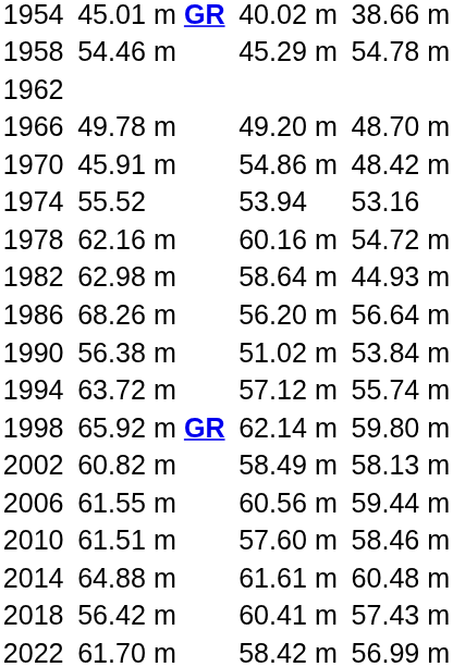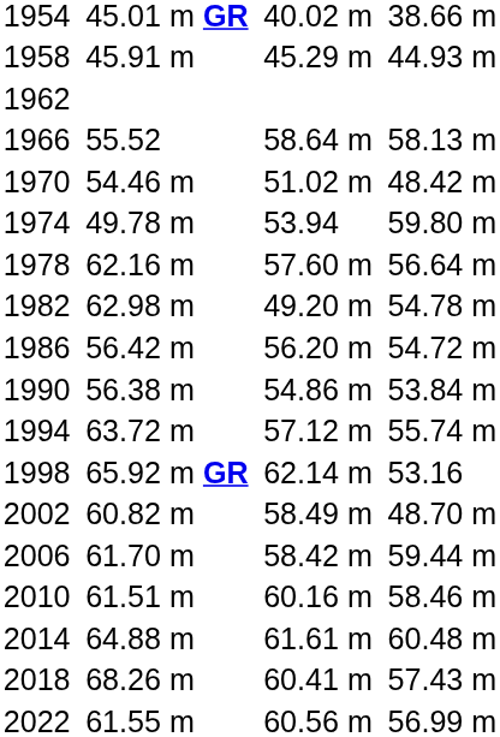 <table>
 <tr>
 <td>1954</td>
 <td></td>
 <td>45.01 m <strong><a href='#'>GR</a></strong></td>
 <td></td>
 <td>40.02 m</td>
 <td></td>
 <td>38.66 m</td>
 </tr>
 <tr>
 <td>1958</td>
 <td></td>
-<td>54.46 m</td>
+<td>45.91 m</td>
 <td></td>
 <td>45.29 m</td>
 <td></td>
-<td>54.78 m</td>
+<td>44.93 m</td>
 </tr>
 <tr>
 <td>1962</td>
 <td></td>
 <td></td>
 <td></td>
 <td></td>
 <td></td>
 <td></td>
 </tr>
 <tr>
 <td>1966</td>
 <td></td>
-<td>49.78 m</td>
+<td>55.52</td>
 <td></td>
-<td>49.20 m</td>
+<td>58.64 m</td>
 <td></td>
-<td>48.70 m</td>
+<td>58.13 m</td>
 </tr>
 <tr>
 <td>1970</td>
 <td></td>
-<td>45.91 m</td>
+<td>54.46 m</td>
 <td></td>
-<td>54.86 m</td>
+<td>51.02 m</td>
 <td></td>
 <td>48.42 m</td>
 </tr>
 <tr>
 <td>1974</td>
 <td></td>
-<td>55.52</td>
+<td>49.78 m</td>
 <td></td>
 <td>53.94</td>
 <td></td>
-<td>53.16</td>
+<td>59.80 m</td>
 </tr>
 <tr>
 <td>1978</td>
 <td></td>
 <td>62.16 m</td>
 <td></td>
-<td>60.16 m</td>
+<td>57.60 m</td>
 <td></td>
-<td>54.72 m</td>
+<td>56.64 m</td>
 </tr>
 <tr>
 <td>1982</td>
 <td></td>
 <td>62.98 m</td>
 <td></td>
-<td>58.64 m</td>
+<td>49.20 m</td>
 <td></td>
-<td>44.93 m</td>
+<td>54.78 m</td>
 </tr>
 <tr>
 <td>1986</td>
 <td></td>
-<td>68.26 m </td>
+<td>56.42 m</td>
 <td></td>
 <td>56.20 m</td>
 <td></td>
-<td>56.64 m</td>
+<td>54.72 m</td>
 </tr>
 <tr>
 <td>1990</td>
 <td></td>
 <td>56.38 m</td>
 <td></td>
-<td>51.02 m</td>
+<td>54.86 m</td>
 <td></td>
 <td>53.84 m</td>
 </tr>
 <tr>
 <td>1994</td>
 <td></td>
 <td>63.72 m</td>
 <td></td>
 <td>57.12 m</td>
 <td></td>
 <td>55.74 m</td>
 </tr>
 <tr>
 <td>1998</td>
 <td></td>
 <td>65.92 m <strong><a href='#'>GR</a></strong></td>
 <td></td>
 <td>62.14 m</td>
 <td></td>
-<td>59.80 m</td>
+<td>53.16</td>
 </tr>
 <tr>
 <td>2002<br></td>
 <td></td>
 <td>60.82 m</td>
 <td></td>
 <td>58.49 m</td>
 <td></td>
-<td>58.13 m</td>
+<td>48.70 m</td>
 </tr>
 <tr>
 <td>2006<br></td>
 <td></td>
-<td>61.55 m</td>
+<td>61.70 m</td>
 <td></td>
-<td>60.56 m</td>
+<td>58.42 m</td>
 <td></td>
 <td>59.44 m</td>
 </tr>
 <tr>
 <td>2010<br></td>
 <td></td>
 <td>61.51 m</td>
 <td></td>
-<td>57.60 m</td>
+<td>60.16 m</td>
 <td></td>
 <td>58.46 m</td>
 </tr>
 <tr>
 <td>2014<br></td>
 <td></td>
 <td>64.88 m</td>
 <td></td>
 <td>61.61 m</td>
 <td></td>
 <td>60.48 m</td>
 </tr>
 <tr>
 <td>2018<br></td>
 <td></td>
-<td>56.42 m</td>
+<td>68.26 m </td>
 <td></td>
 <td>60.41 m</td>
 <td></td>
 <td>57.43 m</td>
 </tr>
 <tr>
 <td>2022<br></td>
 <td></td>
-<td>61.70 m</td>
+<td>61.55 m</td>
 <td></td>
-<td>58.42 m</td>
+<td>60.56 m</td>
 <td></td>
 <td>56.99 m</td>
 </tr>
 </table>
